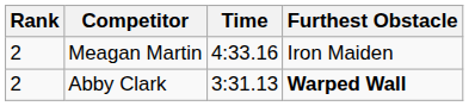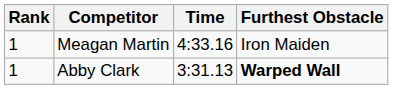 <table class="wikitable sortable mw-collapsible">
 <tr>
 <th>Rank</th>
 <th>Competitor</th>
 <th>Time</th>
 <th>Furthest Obstacle</th>
 </tr>
 <tr>
-<td>2</td>
+<td>1</td>
 <td>Meagan Martin</td>
 <td>4:33.16</td>
 <td>Iron Maiden</td>
 </tr>
 <tr>
-<td>2</td>
+<td>1</td>
 <td>Abby Clark</td>
 <td>3:31.13</td>
 <td><strong>Warped Wall</strong></td>
 </tr>
 </table>
